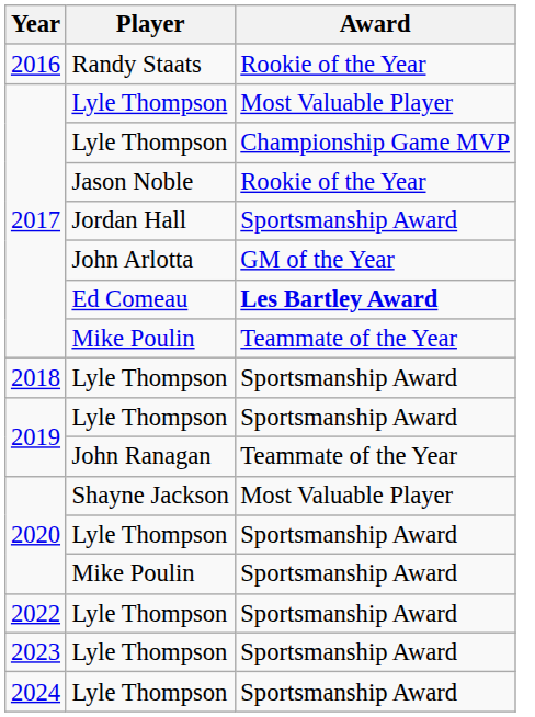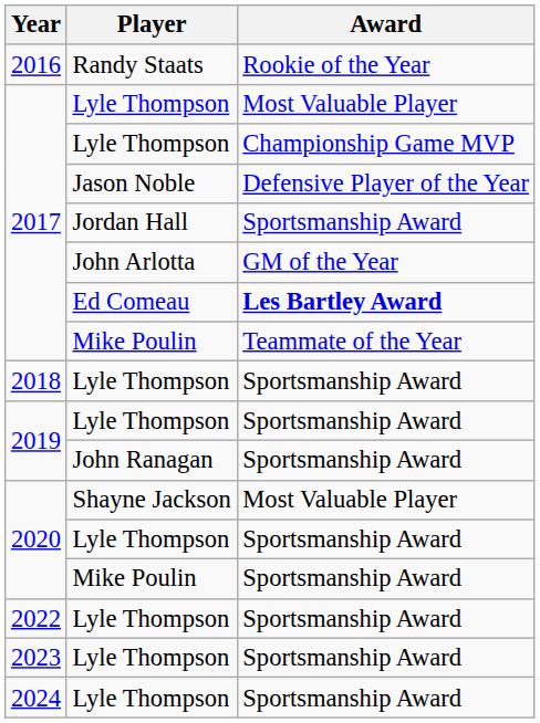 <table class="wikitable">
 <tr>
 <th>Year</th>
 <th>Player</th>
 <th>Award</th>
 </tr>
 <tr>
 <td><a href='#'>2016</a></td>
 <td>Randy Staats</td>
 <td><a href='#'>Rookie of the Year</a></td>
 </tr>
 <tr>
 <td rowspan="7"><a href='#'>2017</a></td>
 <td><a href='#'>Lyle Thompson</a></td>
 <td><a href='#'>Most Valuable Player</a></td>
 </tr>
 <tr>
 <td>Lyle Thompson</td>
 <td><a href='#'>Championship Game MVP</a></td>
 </tr>
 <tr>
 <td>Jason Noble</td>
-<td><a href='#'>Rookie of the Year</a></td>
+<td><a href='#'>Defensive Player of the Year</a></td>
 </tr>
 <tr>
 <td>Jordan Hall</td>
 <td><a href='#'>Sportsmanship Award</a></td>
 </tr>
 <tr>
 <td>John Arlotta</td>
 <td><a href='#'>GM of the Year</a></td>
 </tr>
 <tr>
 <td><a href='#'>Ed Comeau</a></td>
 <td><strong><a href='#'>Les Bartley Award</a></strong></td>
 </tr>
 <tr>
 <td><a href='#'>Mike Poulin</a></td>
 <td><a href='#'>Teammate of the Year</a></td>
 </tr>
 <tr>
 <td><a href='#'>2018</a></td>
 <td>Lyle Thompson</td>
 <td>Sportsmanship Award</td>
 </tr>
 <tr>
 <td rowspan="2"><a href='#'>2019</a></td>
 <td>Lyle Thompson</td>
 <td>Sportsmanship Award</td>
 </tr>
 <tr>
 <td>John Ranagan</td>
-<td>Teammate of the Year</td>
+<td>Sportsmanship Award</td>
 </tr>
 <tr>
 <td rowspan="3"><a href='#'>2020</a></td>
 <td>Shayne Jackson</td>
 <td>Most Valuable Player</td>
 </tr>
 <tr>
 <td>Lyle Thompson</td>
 <td>Sportsmanship Award</td>
 </tr>
 <tr>
 <td>Mike Poulin</td>
 <td>Sportsmanship Award</td>
 </tr>
 <tr>
 <td><a href='#'>2022</a></td>
 <td>Lyle Thompson</td>
 <td>Sportsmanship Award</td>
 </tr>
 <tr>
 <td><a href='#'>2023</a></td>
 <td>Lyle Thompson</td>
 <td>Sportsmanship Award</td>
 </tr>
 <tr>
 <td><a href='#'>2024</a></td>
 <td>Lyle Thompson</td>
 <td>Sportsmanship Award</td>
 </tr>
 </table>
